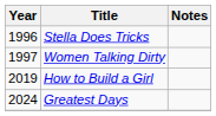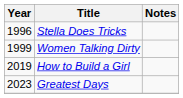 <table class="wikitable sortable">
 <tr>
 <th>Year</th>
 <th>Title</th>
 <th>Notes</th>
 </tr>
 <tr>
 <td>1996</td>
 <td><em><a href='#'>Stella Does Tricks</a></em></td>
 <td></td>
 </tr>
 <tr>
-<td>1997</td>
+<td>1999</td>
 <td><em><a href='#'>Women Talking Dirty</a></em></td>
 <td></td>
 </tr>
 <tr>
 <td>2019</td>
 <td><em><a href='#'>How to Build a Girl</a></em></td>
 <td></td>
 </tr>
 <tr>
-<td>2024</td>
+<td>2023</td>
 <td><em><a href='#'>Greatest Days</a></em></td>
 <td></td>
 </tr>
 <tr>
 </tr>
 </table>
